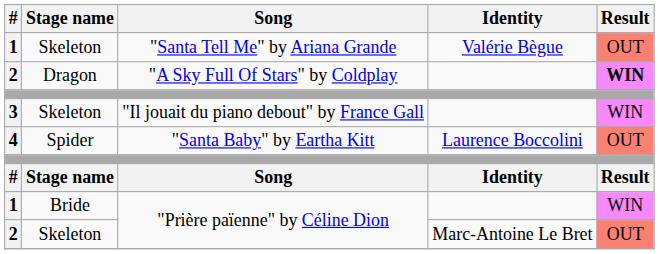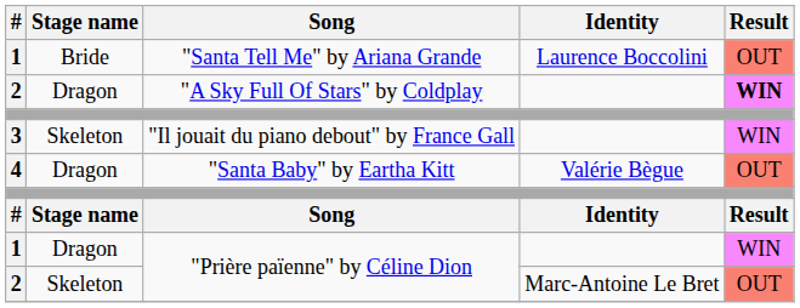 <table class="wikitable plainrowheaders" style="text-align: center;">
 <tr>
 <th>#</th>
 <th>Stage name</th>
 <th>Song</th>
 <th>Identity</th>
 <th>Result</th>
 </tr>
 <tr>
 <th>1</th>
-<td>Skeleton</td>
+<td>Bride</td>
 <td>"<a href='#'>Santa Tell Me</a>" by <a href='#'>Ariana Grande</a></td>
-<td><a href='#'>Valérie Bègue</a></td>
+<td><a href='#'>Laurence Boccolini</a></td>
 <td bgcolor=salmon>OUT</td>
 </tr>
 <tr>
 <th>2</th>
 <td>Dragon</td>
 <td>"<a href='#'>A Sky Full Of Stars</a>" by <a href='#'>Coldplay</a></td>
 <td></td>
 <td bgcolor="#F888FD"><strong>WIN</strong></td>
 </tr>
 <tr>
 <td colspan="5" style="background:darkgray"></td>
 </tr>
 <tr>
 <th>3</th>
 <td>Skeleton</td>
 <td>"Il jouait du piano debout" by <a href='#'>France Gall</a></td>
 <td></td>
 <td bgcolor="#F888FD">WIN</td>
 </tr>
 <tr>
 <th>4</th>
-<td>Spider</td>
+<td>Dragon</td>
 <td>"<a href='#'>Santa Baby</a>" by <a href='#'>Eartha Kitt</a></td>
-<td><a href='#'>Laurence Boccolini</a></td>
+<td><a href='#'>Valérie Bègue</a></td>
 <td bgcolor=salmon>OUT</td>
 </tr>
 <tr>
 <td colspan="5" style="background:darkgray"></td>
 </tr>
 <tr>
 <th>#</th>
 <th>Stage name</th>
 <th>Song</th>
 <th>Identity</th>
 <th>Result</th>
 </tr>
 <tr>
 <th>1</th>
-<td>Bride</td>
+<td>Dragon</td>
 <td rowspan="2">"Prière païenne" by <a href='#'>Céline Dion</a></td>
 <td></td>
 <td bgcolor="#F888FD">WIN</td>
 </tr>
 <tr>
 <th>2</th>
 <td>Skeleton</td>
 <td>Marc-Antoine Le Bret</td>
 <td bgcolor=salmon>OUT</td>
 </tr>
 <tr>
 </tr>
 </table>
